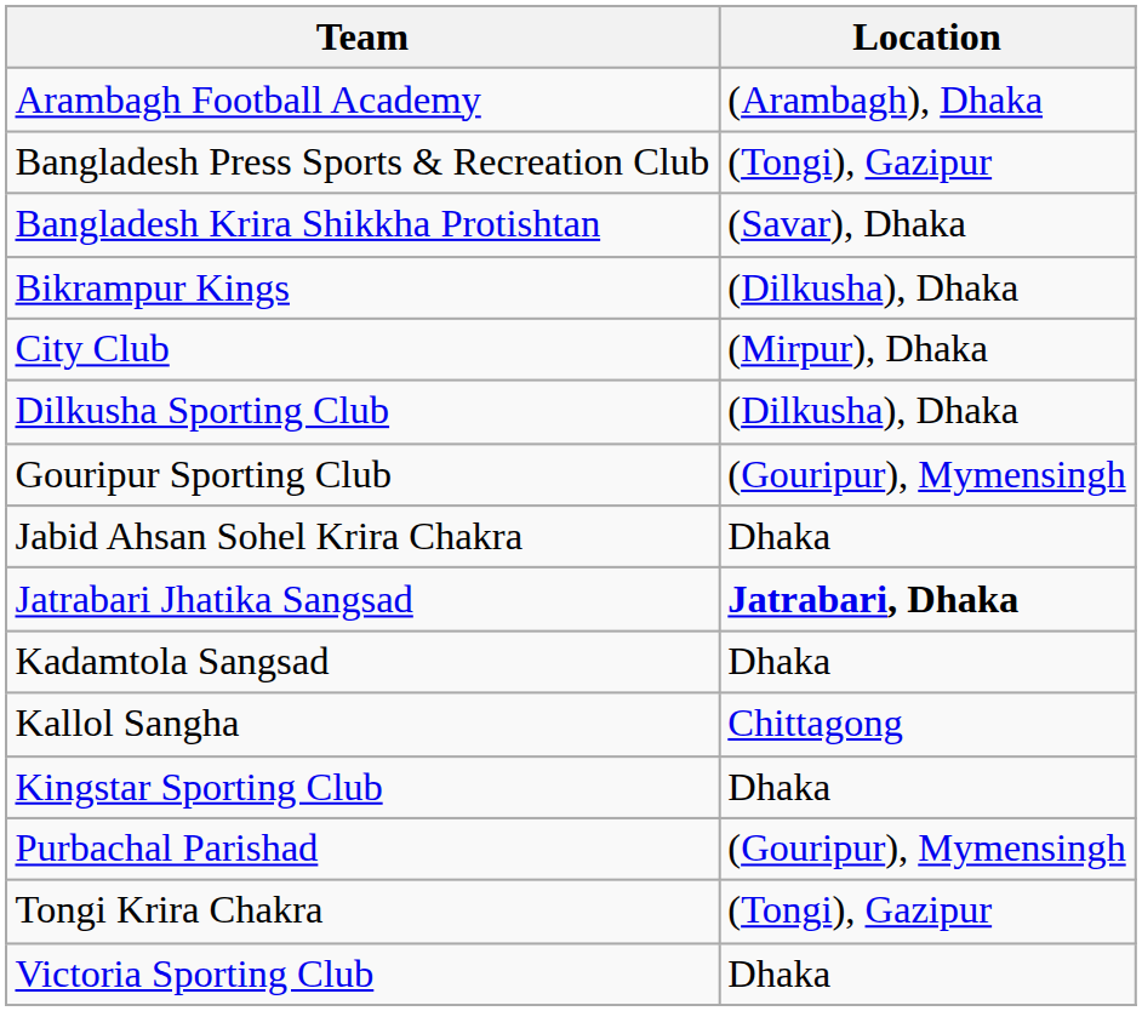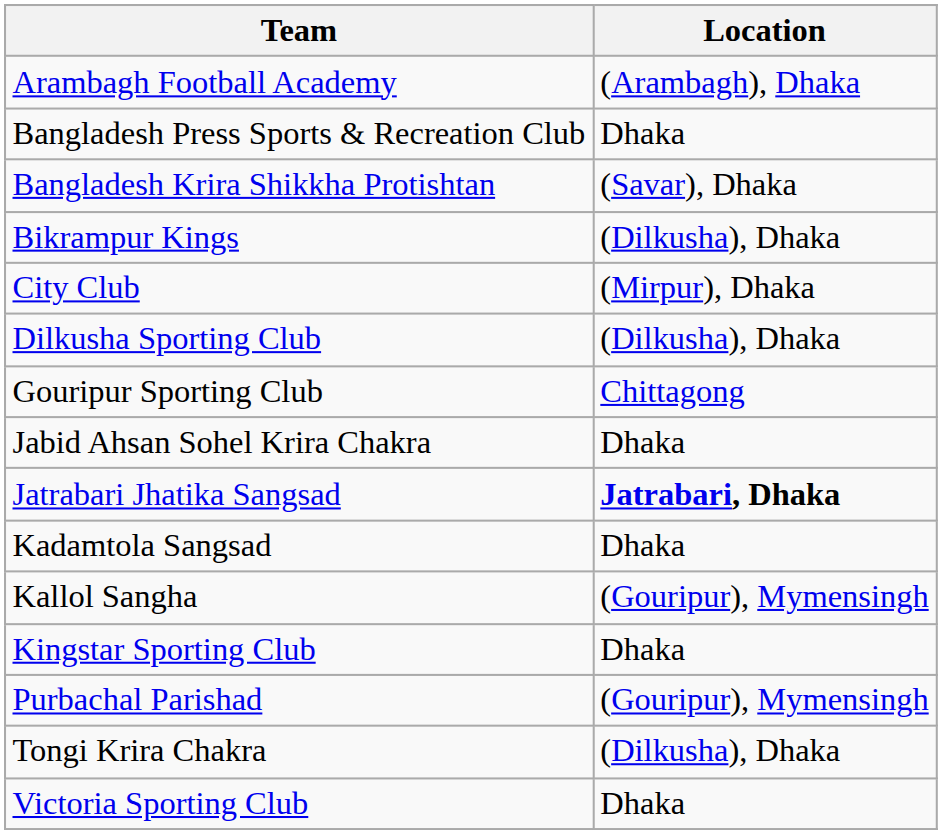 <table class="wikitable sortable" style="text-align:left;">
 <tr>
 <th>Team</th>
 <th>Location</th>
 </tr>
 <tr>
 <td><a href='#'>Arambagh Football Academy</a></td>
 <td>(<a href='#'>Arambagh</a>), <a href='#'>Dhaka</a></td>
 </tr>
 <tr>
 <td>Bangladesh Press Sports & Recreation Club</td>
-<td>(<a href='#'>Tongi</a>), <a href='#'>Gazipur</a></td>
+<td>Dhaka</td>
 </tr>
 <tr>
 <td><a href='#'>Bangladesh Krira Shikkha Protishtan</a></td>
 <td>(<a href='#'>Savar</a>), Dhaka</td>
 </tr>
 <tr>
 <td><a href='#'>Bikrampur Kings</a></td>
 <td>(<a href='#'>Dilkusha</a>), Dhaka</td>
 </tr>
 <tr>
 <td><a href='#'>City Club</a></td>
 <td>(<a href='#'>Mirpur</a>), Dhaka</td>
 </tr>
 <tr>
 <td><a href='#'>Dilkusha Sporting Club</a></td>
 <td>(<a href='#'>Dilkusha</a>), Dhaka</td>
 </tr>
 <tr>
 <td>Gouripur Sporting Club</td>
-<td>(<a href='#'>Gouripur</a>), <a href='#'>Mymensingh</a></td>
+<td><a href='#'>Chittagong</a></td>
 </tr>
 <tr>
 <td>Jabid Ahsan Sohel Krira Chakra</td>
 <td>Dhaka</td>
 </tr>
 <tr>
 <td><a href='#'>Jatrabari Jhatika Sangsad</a></td>
 <td><strong><a href='#'>Jatrabari</a>, Dhaka</strong></td>
 </tr>
 <tr>
 <td>Kadamtola Sangsad</td>
 <td>Dhaka</td>
 </tr>
 <tr>
 <td>Kallol Sangha</td>
-<td><a href='#'>Chittagong</a></td>
+<td>(<a href='#'>Gouripur</a>), <a href='#'>Mymensingh</a></td>
 </tr>
 <tr>
 <td><a href='#'>Kingstar Sporting Club</a></td>
 <td>Dhaka</td>
 </tr>
 <tr>
 <td><a href='#'>Purbachal Parishad</a></td>
 <td>(<a href='#'>Gouripur</a>), <a href='#'>Mymensingh</a></td>
 </tr>
 <tr>
 <td>Tongi Krira Chakra</td>
-<td>(<a href='#'>Tongi</a>), <a href='#'>Gazipur</a></td>
+<td>(<a href='#'>Dilkusha</a>), Dhaka</td>
 </tr>
 <tr>
 <td><a href='#'>Victoria Sporting Club</a></td>
 <td>Dhaka</td>
 </tr>
 <tr>
 </tr>
 </table>
